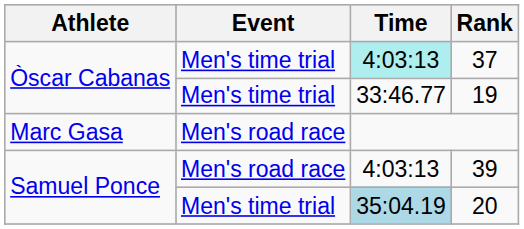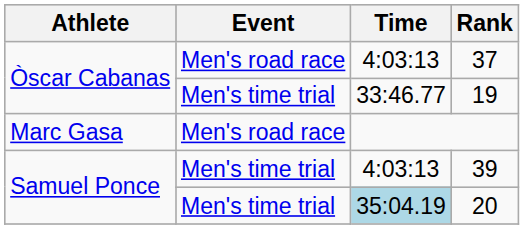 <table class="wikitable" style="font-size:90%">
 <tr>
 <th>Athlete</th>
 <th>Event</th>
 <th>Time</th>
 <th>Rank</th>
 </tr>
 <tr align="center">
 <td rowspan="2" align="left"><a href='#'>Òscar Cabanas</a></td>
-<td align="left"><a href='#'>Men's time trial</a></td>
-<td style="background: paleturquoise;">4:03:13</td>
+<td align="left"><a href='#'>Men's road race</a></td>
+<td>4:03:13</td>
 <td>37</td>
 </tr>
 <tr align="center">
 <td align="left"><a href='#'>Men's time trial</a></td>
 <td>33:46.77</td>
 <td>19</td>
 </tr>
 <tr align="center">
 <td align="left"><a href='#'>Marc Gasa</a></td>
 <td><a href='#'>Men's road race</a></td>
 <td colspan="2"></td>
 </tr>
 <tr align="center">
 <td rowspan="2" align="left"><a href='#'>Samuel Ponce</a></td>
-<td align="left"><a href='#'>Men's road race</a></td>
+<td align="left"><a href='#'>Men's time trial</a></td>
 <td>4:03:13</td>
 <td>39</td>
 </tr>
 <tr align="center">
 <td align="left"><a href='#'>Men's time trial</a></td>
 <td style="background: lightblue;">35:04.19</td>
 <td>20</td>
 </tr>
 </table>
